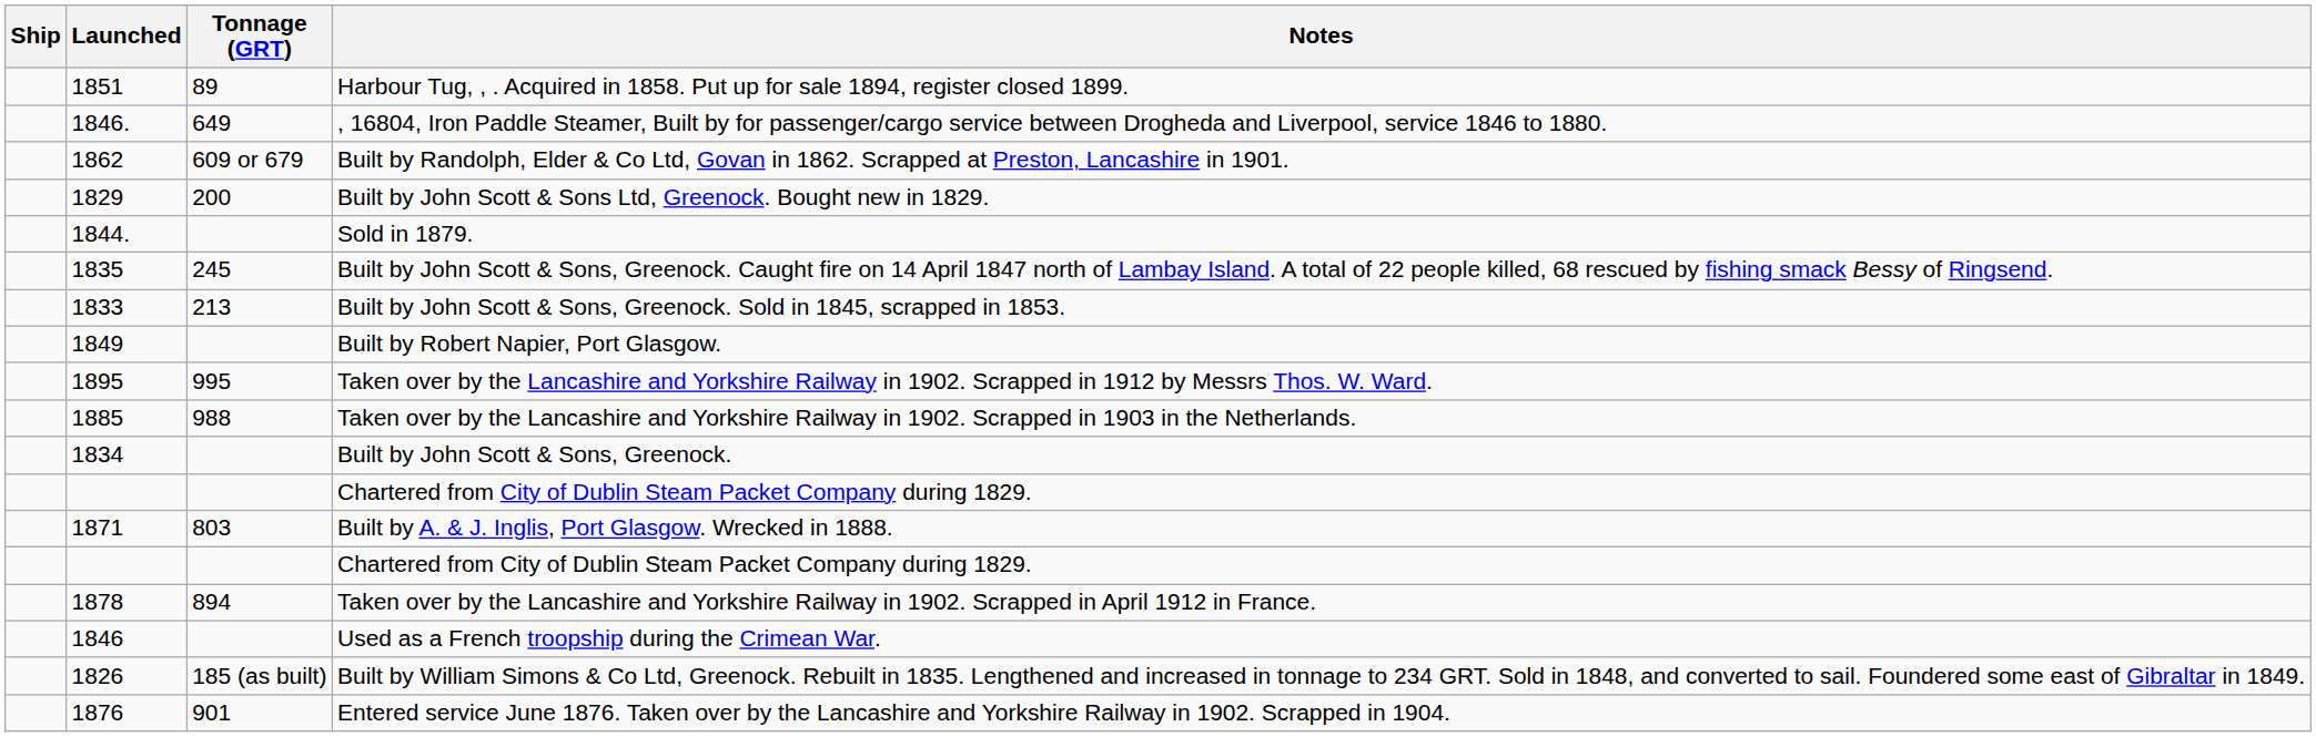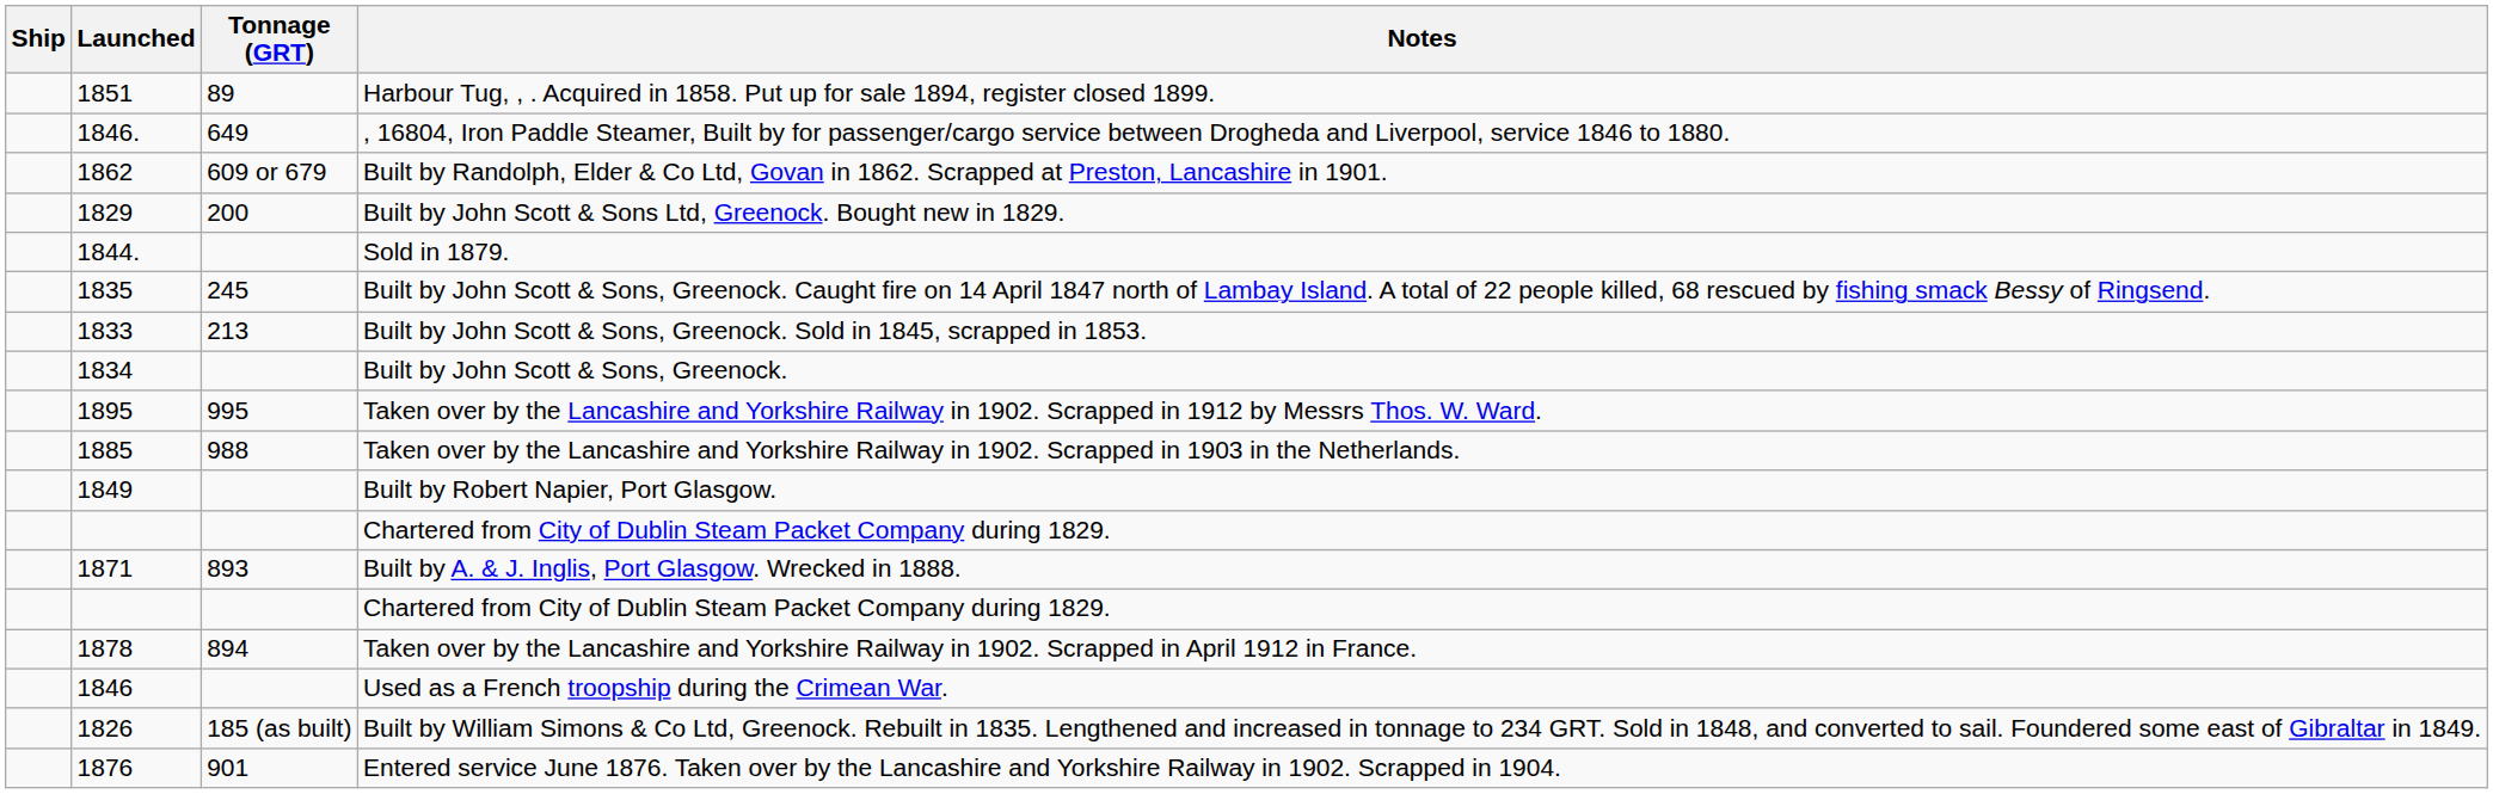 <table class="wikitable">
 <tr>
 <th>Ship</th>
 <th>Launched</th>
 <th>Tonnage<br>(<a href='#'>GRT</a>)</th>
 <th>Notes</th>
 </tr>
 <tr>
 <td></td>
 <td>1851</td>
 <td>89</td>
 <td>Harbour Tug,  , . Acquired in 1858. Put up for sale 1894, register closed 1899.</td>
 </tr>
 <tr>
 <td></td>
 <td>1846.</td>
 <td>649</td>
 <td>,  16804, Iron Paddle Steamer, Built by  for passenger/cargo service between Drogheda and Liverpool, service 1846 to 1880.</td>
 </tr>
 <tr>
 <td></td>
 <td>1862</td>
 <td>609 or 679</td>
 <td>Built by Randolph, Elder & Co Ltd, <a href='#'>Govan</a> in 1862. Scrapped at <a href='#'>Preston, Lancashire</a> in 1901.</td>
 </tr>
 <tr>
 <td></td>
 <td>1829</td>
 <td>200</td>
 <td>Built by John Scott & Sons Ltd, <a href='#'>Greenock</a>. Bought new in 1829.</td>
 </tr>
 <tr>
 <td></td>
 <td>1844.</td>
 <td></td>
 <td>Sold in 1879.</td>
 </tr>
 <tr>
 <td></td>
 <td>1835</td>
 <td>245</td>
 <td>Built by John Scott & Sons, Greenock. Caught fire on 14 April 1847 north of <a href='#'>Lambay Island</a>. A total of 22 people killed, 68 rescued by <a href='#'>fishing smack</a> <em>Bessy</em> of <a href='#'>Ringsend</a>.</td>
 </tr>
 <tr>
 <td></td>
 <td>1833</td>
 <td>213</td>
 <td>Built by John Scott & Sons, Greenock. Sold in 1845, scrapped in 1853.</td>
 </tr>
 <tr>
 <td></td>
-<td>1849</td>
+<td>1834</td>
 <td></td>
-<td>Built by Robert Napier, Port Glasgow.</td>
+<td>Built by John Scott & Sons, Greenock.</td>
 </tr>
 <tr>
 <td></td>
 <td>1895</td>
 <td>995</td>
 <td>Taken over by the <a href='#'>Lancashire and Yorkshire Railway</a> in 1902. Scrapped in 1912 by Messrs <a href='#'>Thos. W. Ward</a>.</td>
 </tr>
 <tr>
 <td></td>
 <td>1885</td>
 <td>988</td>
 <td>Taken over by the Lancashire and Yorkshire Railway in 1902. Scrapped in 1903 in the Netherlands.</td>
 </tr>
 <tr>
 <td></td>
-<td>1834</td>
+<td>1849</td>
 <td></td>
-<td>Built by John Scott & Sons, Greenock.</td>
+<td>Built by Robert Napier, Port Glasgow.</td>
 </tr>
 <tr>
 <td></td>
 <td></td>
 <td></td>
 <td>Chartered from <a href='#'>City of Dublin Steam Packet Company</a> during 1829.</td>
 </tr>
 <tr>
 <td></td>
 <td>1871</td>
-<td>803</td>
+<td>893</td>
 <td>Built by <a href='#'>A. & J. Inglis</a>, <a href='#'>Port Glasgow</a>. Wrecked in 1888.</td>
 </tr>
 <tr>
 <td></td>
 <td></td>
 <td></td>
 <td>Chartered from City of Dublin Steam Packet Company during 1829.</td>
 </tr>
 <tr>
 <td></td>
 <td>1878</td>
 <td>894</td>
 <td>Taken over by the Lancashire and Yorkshire Railway in 1902. Scrapped in April 1912 in France.</td>
 </tr>
 <tr>
 <td></td>
 <td>1846</td>
 <td></td>
 <td>Used as a French <a href='#'>troopship</a> during the <a href='#'>Crimean War</a>.</td>
 </tr>
 <tr>
 <td></td>
 <td>1826</td>
 <td>185 (as built)</td>
 <td>Built by William Simons & Co Ltd, Greenock. Rebuilt in 1835. Lengthened and increased in tonnage to 234 GRT. Sold in 1848, and converted to sail. Foundered some  east of <a href='#'>Gibraltar</a> in 1849.</td>
 </tr>
 <tr>
 <td></td>
 <td>1876</td>
 <td>901</td>
 <td>Entered service June 1876. Taken over by the Lancashire and Yorkshire Railway in 1902. Scrapped in 1904.</td>
 </tr>
 </table>
